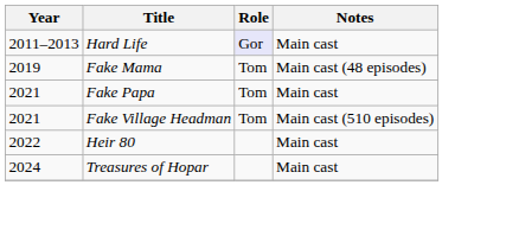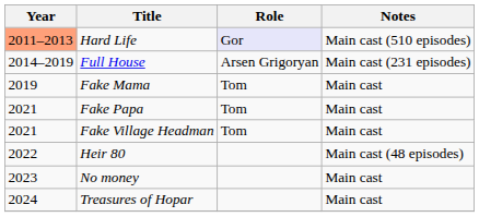 <table class="wikitable sortable plainrowheaders">
 <tr>
 <th>Year</th>
 <th>Title</th>
 <th>Role</th>
 <th class="unsortable">Notes</th>
 </tr>
 <tr>
-<td>2011–2013</td>
+<td style="background: lightsalmon;">2011–2013</td>
 <td><em>Hard Life</em></td>
 <td style="background: lavender;">Gor</td>
-<td>Main cast</td>
+<td>Main cast (510 episodes)</td>
+</tr>
+<tr>
+<td>2014–2019</td>
+<td><em><a href='#'>Full House</a></em></td>
+<td>Arsen Grigoryan</td>
+<td>Main cast (231 episodes)</td>
 </tr>
 <tr>
 <td>2019</td>
 <td><em>Fake Mama</em></td>
 <td>Tom</td>
-<td>Main cast (48 episodes)</td>
+<td>Main cast</td>
 </tr>
 <tr>
 <td>2021</td>
 <td><em>Fake Papa</em></td>
 <td>Tom</td>
 <td>Main cast</td>
 </tr>
 <tr>
 <td>2021</td>
 <td><em>Fake Village Headman</em></td>
 <td>Tom</td>
-<td>Main cast (510 episodes)</td>
+<td>Main cast</td>
 </tr>
 <tr>
 <td>2022</td>
 <td><em>Heir 80</em></td>
+<td></td>
+<td>Main cast (48 episodes)</td>
+</tr>
+<tr>
+<td>2023</td>
+<td><em>No money</em></td>
 <td></td>
 <td>Main cast</td>
 </tr>
 <tr>
 <td>2024</td>
 <td><em>Treasures of Hopar</em></td>
 <td></td>
 <td>Main cast</td>
 </tr>
 <tr>
 </tr>
 </table>
